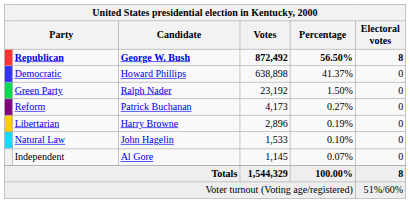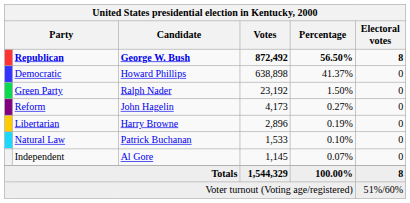 <table class="wikitable" style="font-size: 95%;">
 <tr>
 <th colspan="6">United States presidential election in Kentucky, 2000</th>
 </tr>
 <tr>
 <th colspan="2" style="width: 15em">Party</th>
 <th style="width: 17em">Candidate</th>
 <th style="width: 5em">Votes</th>
 <th style="width: 7em">Percentage</th>
 <th style="width: 5em">Electoral votes</th>
 </tr>
 <tr>
 <th style="background-color:#FF3333; width: 3px"></th>
 <td style="width: 130px"><strong><a href='#'>Republican</a></strong></td>
 <td><strong><a href='#'>George W. Bush</a></strong></td>
 <td align="right"><strong>872,492</strong></td>
 <td align="right"><strong>56.50%</strong></td>
 <td align="right"><strong>8</strong></td>
 </tr>
 <tr>
 <th style="background-color:#3333FF; width: 3px"></th>
 <td style="width: 130px"><a href='#'>Democratic</a></td>
 <td><a href='#'>Howard Phillips</a></td>
 <td align="right">638,898</td>
 <td align="right">41.37%</td>
 <td align="right">0</td>
 </tr>
 <tr>
 <th style="background-color:#0BDA51; width: 3px"></th>
 <td style="width: 130px"><a href='#'>Green Party</a></td>
 <td><a href='#'>Ralph Nader</a></td>
 <td align="right">23,192</td>
 <td align="right">1.50%</td>
 <td align="right">0</td>
 </tr>
 <tr>
 <th style="background-color:purple; width: 3px"></th>
 <td style="width: 130px"><a href='#'>Reform</a></td>
-<td><a href='#'>Patrick Buchanan</a></td>
+<td><a href='#'>John Hagelin</a></td>
 <td align="right">4,173</td>
 <td align="right">0.27%</td>
 <td align="right">0</td>
 </tr>
 <tr>
 <th style="background-color:#FFCC00; width: 3px"></th>
 <td style="width: 130px"><a href='#'>Libertarian</a></td>
 <td><a href='#'>Harry Browne</a></td>
 <td align="right">2,896</td>
 <td align="right">0.19%</td>
 <td align="right">0</td>
 </tr>
 <tr>
 <th style="background-color:#1ad9ff; width: 3px"></th>
 <td style="width: 130px"><a href='#'>Natural Law</a></td>
-<td><a href='#'>John Hagelin</a></td>
+<td><a href='#'>Patrick Buchanan</a></td>
 <td align="right">1,533</td>
 <td align="right">0.10%</td>
 <td align="right">0</td>
 </tr>
 <tr>
 <th style="background-color:#DDDDD; width: 3px"></th>
 <td style="width: 130px">Independent</td>
 <td><a href='#'>Al Gore</a></td>
 <td align="right">1,145</td>
 <td align="right">0.07%</td>
 <td align="right">0</td>
 </tr>
 <tr>
 </tr>
 <tr bgcolor="#EEEEEE">
 <td colspan="3" align="right"><strong>Totals</strong></td>
 <td align="right"><strong>1,544,329</strong></td>
 <td align="right"><strong>100.00%</strong></td>
 <td align="right"><strong>8</strong></td>
 </tr>
 <tr bgcolor="#EEEEEE">
 <td colspan="5" align="right">Voter turnout (Voting age/registered)</td>
 <td colspan="1" align="right">51%/60%</td>
 </tr>
 </table>
